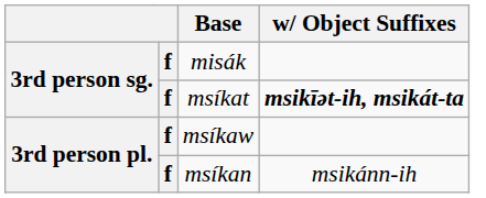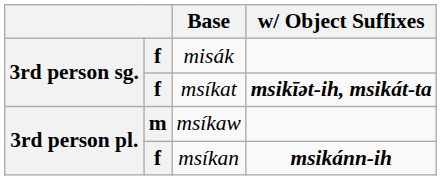 <table class="wikitable" style="text-align:center;">
 <tr>
 <th colspan="2"></th>
 <th>Base</th>
 <th>w/ Object Suffixes</th>
 </tr>
 <tr>
 <th rowspan="2">3rd person sg.</th>
 <th>f</th>
 <td><em>misák</em></td>
 <td></td>
 </tr>
 <tr>
 <th>f</th>
 <td><em>msíkat</em></td>
 <td><strong><em>msikīət-ih, msikát-ta</em></strong></td>
 </tr>
 <tr>
 <th rowspan="2">3rd person pl.</th>
-<th>f</th>
+<th>m</th>
 <td><em>msíkaw</em></td>
 <td></td>
 </tr>
 <tr>
 <th>f</th>
 <td><em>msíkan</em></td>
-<td><em>msikánn-ih</em></td>
+<td><strong><em>msikánn-ih</em></strong></td>
 </tr>
 </table>
